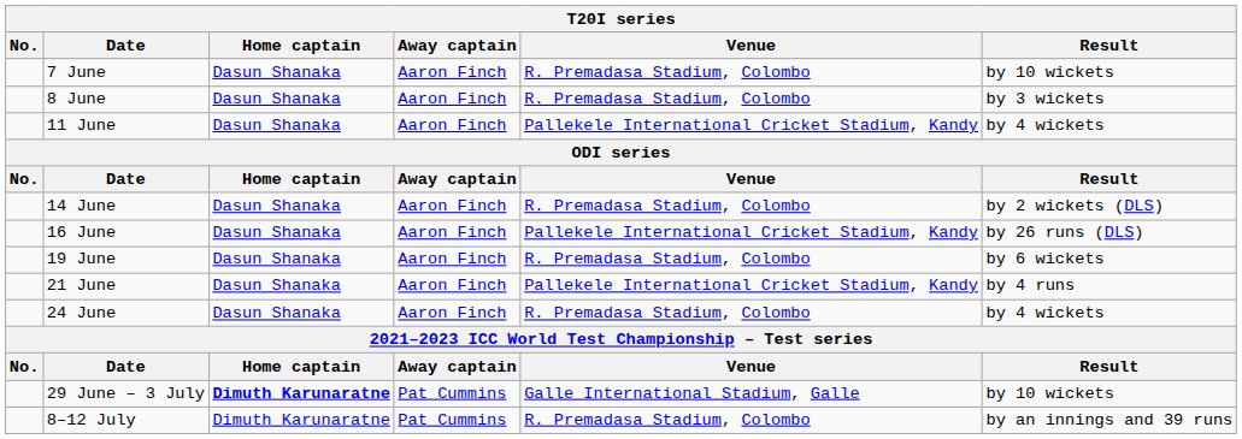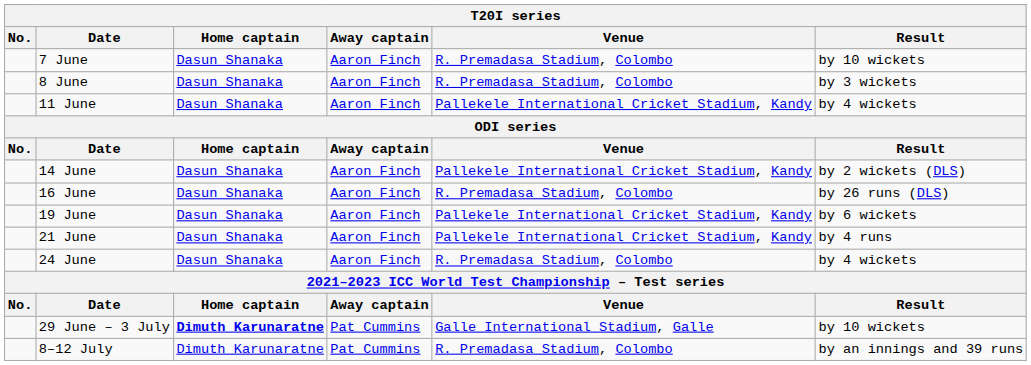 <table class="wikitable">
 <tr>
 <th colspan="9">T20I series</th>
 </tr>
 <tr>
 <th>No.</th>
 <th>Date</th>
 <th>Home captain</th>
 <th>Away captain</th>
 <th>Venue</th>
 <th>Result</th>
 </tr>
 <tr>
 <td></td>
 <td>7 June</td>
 <td><a href='#'>Dasun Shanaka</a></td>
 <td><a href='#'>Aaron Finch</a></td>
 <td><a href='#'>R. Premadasa Stadium</a>, <a href='#'>Colombo</a></td>
 <td> by 10 wickets</td>
 </tr>
 <tr>
 <td></td>
 <td>8 June</td>
 <td><a href='#'>Dasun Shanaka</a></td>
 <td><a href='#'>Aaron Finch</a></td>
 <td><a href='#'>R. Premadasa Stadium</a>, <a href='#'>Colombo</a></td>
 <td> by 3 wickets</td>
 </tr>
 <tr>
 <td></td>
 <td>11 June</td>
 <td><a href='#'>Dasun Shanaka</a></td>
 <td><a href='#'>Aaron Finch</a></td>
 <td><a href='#'>Pallekele International Cricket Stadium</a>, <a href='#'>Kandy</a></td>
 <td> by 4 wickets</td>
 </tr>
 <tr>
 <th colspan="9">ODI series</th>
 </tr>
 <tr>
 <th>No.</th>
 <th>Date</th>
 <th>Home captain</th>
 <th>Away captain</th>
 <th>Venue</th>
 <th>Result</th>
 </tr>
 <tr>
 <td></td>
 <td>14 June</td>
 <td><a href='#'>Dasun Shanaka</a></td>
 <td><a href='#'>Aaron Finch</a></td>
-<td><a href='#'>R. Premadasa Stadium</a>, <a href='#'>Colombo</a></td>
+<td><a href='#'>Pallekele International Cricket Stadium</a>, <a href='#'>Kandy</a></td>
 <td> by 2 wickets (<a href='#'>DLS</a>)</td>
 </tr>
 <tr>
 <td></td>
 <td>16 June</td>
 <td><a href='#'>Dasun Shanaka</a></td>
 <td><a href='#'>Aaron Finch</a></td>
-<td><a href='#'>Pallekele International Cricket Stadium</a>, <a href='#'>Kandy</a></td>
+<td><a href='#'>R. Premadasa Stadium</a>, <a href='#'>Colombo</a></td>
 <td> by 26 runs (<a href='#'>DLS</a>)</td>
 </tr>
 <tr>
 <td></td>
 <td>19 June</td>
 <td><a href='#'>Dasun Shanaka</a></td>
 <td><a href='#'>Aaron Finch</a></td>
-<td><a href='#'>R. Premadasa Stadium</a>, <a href='#'>Colombo</a></td>
+<td><a href='#'>Pallekele International Cricket Stadium</a>, <a href='#'>Kandy</a></td>
 <td> by 6 wickets</td>
 </tr>
 <tr>
 <td></td>
 <td>21 June</td>
 <td><a href='#'>Dasun Shanaka</a></td>
 <td><a href='#'>Aaron Finch</a></td>
 <td><a href='#'>Pallekele International Cricket Stadium</a>, <a href='#'>Kandy</a></td>
 <td> by 4 runs</td>
 </tr>
 <tr>
 <td></td>
 <td>24 June</td>
 <td><a href='#'>Dasun Shanaka</a></td>
 <td><a href='#'>Aaron Finch</a></td>
 <td><a href='#'>R. Premadasa Stadium</a>, <a href='#'>Colombo</a></td>
 <td> by 4 wickets</td>
 </tr>
 <tr>
 <th colspan="9"><a href='#'>2021–2023 ICC World Test Championship</a> – Test series</th>
 </tr>
 <tr>
 <th>No.</th>
 <th>Date</th>
 <th>Home captain</th>
 <th>Away captain</th>
 <th>Venue</th>
 <th>Result</th>
 </tr>
 <tr>
 <td></td>
 <td>29 June – 3 July</td>
 <td><strong><a href='#'>Dimuth Karunaratne</a></strong></td>
 <td><a href='#'>Pat Cummins</a></td>
 <td><a href='#'>Galle International Stadium</a>, <a href='#'>Galle</a></td>
 <td> by 10 wickets</td>
 </tr>
 <tr>
 <td></td>
 <td>8–12 July</td>
 <td><a href='#'>Dimuth Karunaratne</a></td>
 <td><a href='#'>Pat Cummins</a></td>
 <td><a href='#'>R. Premadasa Stadium</a>, <a href='#'>Colombo</a></td>
 <td> by an innings and 39 runs</td>
 </tr>
 </table>
